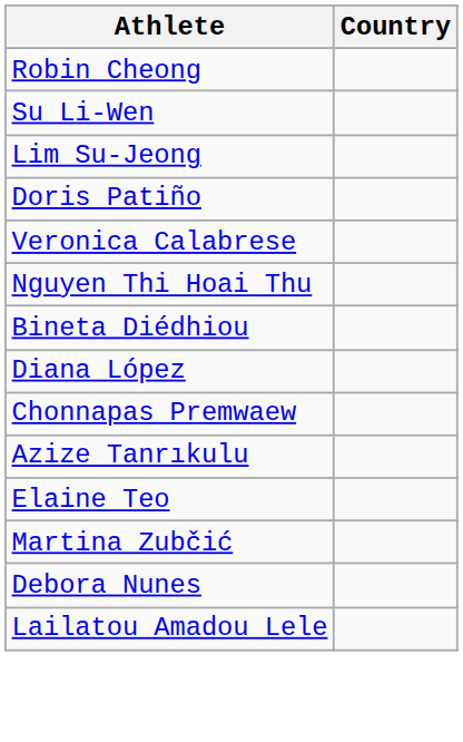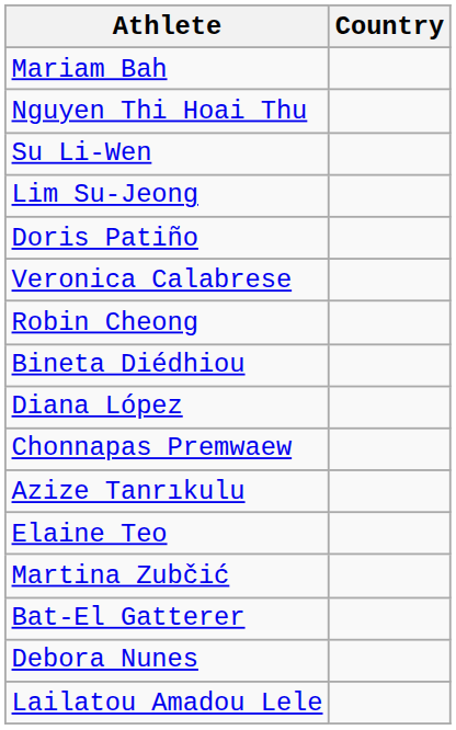 <table class="wikitable sortable" style="text-align:center">
 <tr>
 <th>Athlete</th>
 <th>Country</th>
 </tr>
 <tr>
-<td align="left"><a href='#'>Robin Cheong</a></td>
+<td align="left"><a href='#'>Mariam Bah</a></td>
+<td></td>
+</tr>
+<tr>
+<td align="left"><a href='#'>Nguyen Thi Hoai Thu</a></td>
 <td></td>
 </tr>
 <tr>
 <td align="left"><a href='#'>Su Li-Wen</a></td>
 <td></td>
 </tr>
 <tr>
 <td align="left"><a href='#'>Lim Su-Jeong</a></td>
 <td></td>
 </tr>
 <tr>
 <td align="left"><a href='#'>Doris Patiño</a></td>
 <td></td>
 </tr>
 <tr>
 <td align="left"><a href='#'>Veronica Calabrese</a></td>
 <td></td>
 </tr>
 <tr>
-<td align="left"><a href='#'>Nguyen Thi Hoai Thu</a></td>
+<td align="left"><a href='#'>Robin Cheong</a></td>
 <td></td>
 </tr>
 <tr>
 <td align="left"><a href='#'>Bineta Diédhiou</a></td>
 <td></td>
 </tr>
 <tr>
 <td align="left"><a href='#'>Diana López</a></td>
 <td></td>
 </tr>
 <tr>
 <td align="left"><a href='#'>Chonnapas Premwaew</a></td>
 <td></td>
 </tr>
 <tr>
 <td align="left"><a href='#'>Azize Tanrıkulu</a></td>
 <td></td>
 </tr>
 <tr>
 <td align="left"><a href='#'>Elaine Teo</a></td>
 <td></td>
 </tr>
 <tr>
 <td align="left"><a href='#'>Martina Zubčić</a></td>
 <td></td>
 </tr>
 <tr>
+<td align="left"><a href='#'>Bat-El Gatterer</a></td>
+<td></td>
+</tr>
+<tr>
 <td align="left"><a href='#'>Debora Nunes</a></td>
 <td></td>
 </tr>
 <tr>
 <td align="left"><a href='#'>Lailatou Amadou Lele</a></td>
 <td></td>
 </tr>
 </table>
